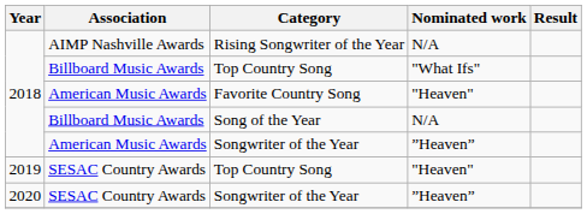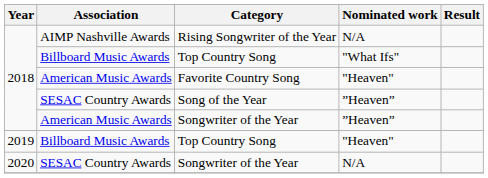 <table class="wikitable">
 <tr>
 <th>Year</th>
 <th>Association</th>
 <th>Category</th>
 <th>Nominated work</th>
 <th>Result</th>
 </tr>
 <tr>
 <td rowspan="5">2018</td>
 <td>AIMP Nashville Awards</td>
 <td>Rising Songwriter of the Year</td>
 <td>N/A</td>
 <td></td>
 </tr>
 <tr>
 <td><a href='#'>Billboard Music Awards</a></td>
 <td>Top Country Song</td>
 <td>"What Ifs"</td>
 <td></td>
 </tr>
 <tr>
 <td><a href='#'>American Music Awards</a></td>
 <td>Favorite Country Song</td>
 <td>"Heaven"</td>
 <td></td>
 </tr>
 <tr>
-<td><a href='#'>Billboard Music Awards</a></td>
+<td><a href='#'>SESAC</a> Country Awards</td>
 <td>Song of the Year</td>
-<td>N/A</td>
+<td>”Heaven”</td>
 <td></td>
 </tr>
 <tr>
 <td><a href='#'>American Music Awards</a></td>
 <td>Songwriter of the Year</td>
 <td>”Heaven”</td>
 <td></td>
 </tr>
 <tr>
 <td rowspan="1">2019</td>
-<td><a href='#'>SESAC</a> Country Awards</td>
+<td><a href='#'>Billboard Music Awards</a></td>
 <td>Top Country Song</td>
 <td>"Heaven"</td>
 <td></td>
 </tr>
 <tr>
 <td rowspan="1">2020</td>
 <td><a href='#'>SESAC</a> Country Awards</td>
 <td>Songwriter of the Year</td>
-<td>”Heaven”</td>
+<td>N/A</td>
 <td></td>
 </tr>
 <tr>
 </tr>
 </table>
